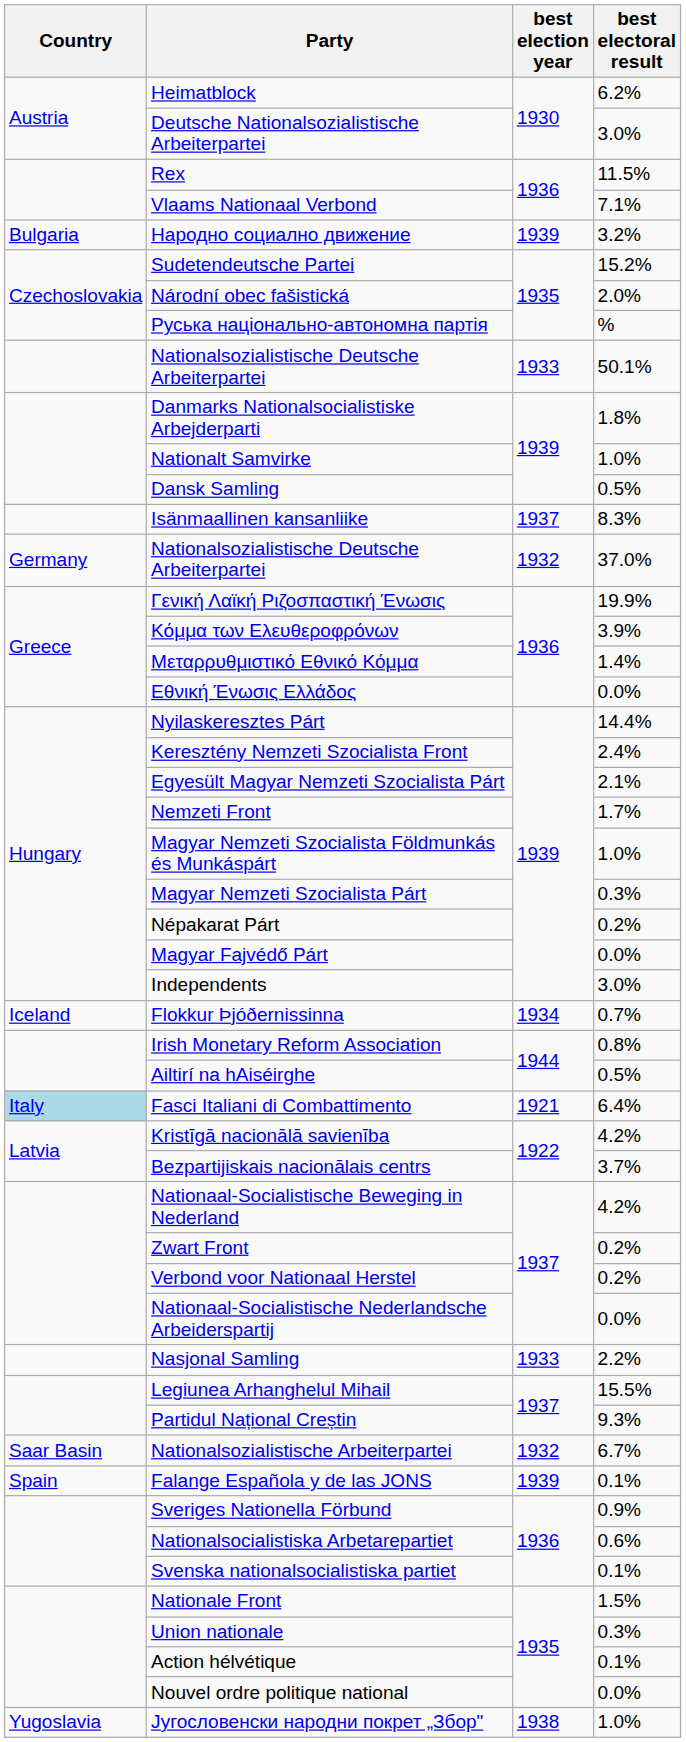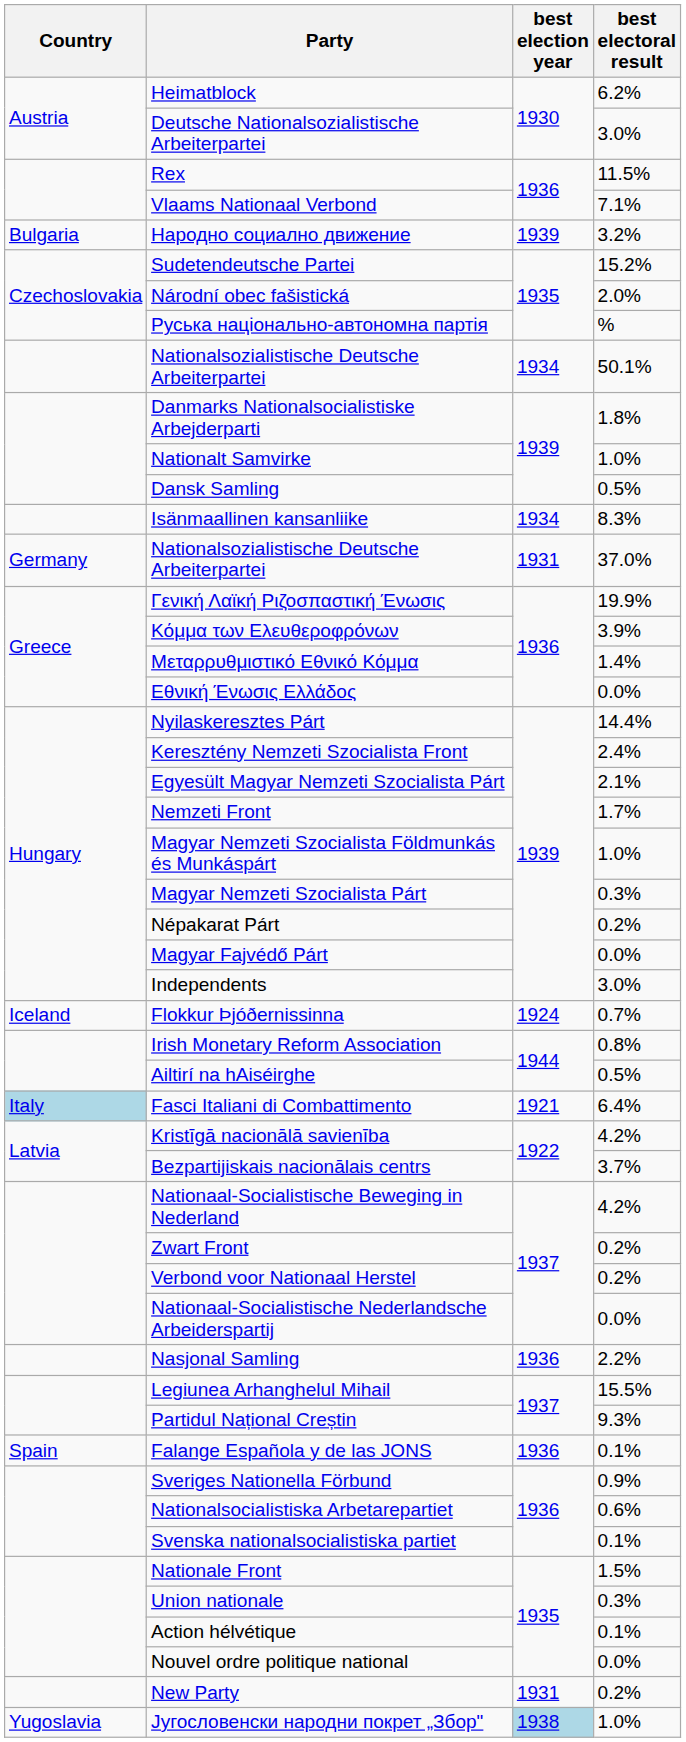 <table class="wikitable sortable">
 <tr>
 <th scope="col" style="width: 100px;">Country</th>
 <th scope="col" style="width: 300px;">Party</th>
 <th scope="col" style="width: 30px;">best election year</th>
 <th scope="col" style="width: 30px;">best electoral result</th>
 </tr>
 <tr>
 <td rowspan=2> <a href='#'>Austria</a></td>
 <td><a href='#'>Heimatblock</a></td>
 <td rowspan=2><a href='#'>1930</a></td>
 <td>6.2%</td>
 </tr>
 <tr>
 <td><a href='#'>Deutsche Nationalsozialistische Arbeiterpartei</a></td>
 <td>3.0%</td>
 </tr>
 <tr>
 <td rowspan=2></td>
 <td><a href='#'>Rex</a></td>
 <td rowspan=2><a href='#'>1936</a></td>
 <td>11.5%</td>
 </tr>
 <tr>
 <td><a href='#'>Vlaams Nationaal Verbond</a></td>
 <td>7.1%</td>
 </tr>
 <tr>
 <td> <a href='#'>Bulgaria</a></td>
 <td><a href='#'>Народно социално движение</a></td>
 <td><a href='#'>1939</a></td>
 <td>3.2%</td>
 </tr>
 <tr>
 <td rowspan=3> <a href='#'>Czechoslovakia</a></td>
 <td><a href='#'>Sudetendeutsche Partei</a></td>
 <td rowspan=3><a href='#'>1935</a></td>
 <td>15.2%</td>
 </tr>
 <tr>
 <td><a href='#'>Národní obec fašistická</a></td>
 <td>2.0%</td>
 </tr>
 <tr>
 <td><a href='#'>Руська національно-автономна партія</a></td>
 <td>%</td>
 </tr>
 <tr>
 <td></td>
 <td><a href='#'>Nationalsozialistische Deutsche Arbeiterpartei</a></td>
-<td><a href='#'>1933</a></td>
+<td><a href='#'>1934</a></td>
 <td>50.1%</td>
 </tr>
 <tr>
 <td rowspan=3></td>
 <td><a href='#'>Danmarks Nationalsocialistiske Arbejderparti</a></td>
 <td rowspan=3><a href='#'>1939</a></td>
 <td>1.8%</td>
 </tr>
 <tr>
 <td><a href='#'>Nationalt Samvirke</a></td>
 <td>1.0%</td>
 </tr>
 <tr>
 <td><a href='#'>Dansk Samling</a></td>
 <td>0.5%</td>
 </tr>
 <tr>
 <td></td>
 <td><a href='#'>Isänmaallinen kansanliike</a></td>
-<td><a href='#'>1937</a></td>
+<td><a href='#'>1934</a></td>
 <td>8.3%</td>
 </tr>
 <tr>
 <td> <a href='#'>Germany</a></td>
 <td><a href='#'>Nationalsozialistische Deutsche Arbeiterpartei</a></td>
-<td><a href='#'>1932</a></td>
+<td><a href='#'>1931</a></td>
 <td>37.0%</td>
 </tr>
 <tr>
 <td rowspan=4> <a href='#'>Greece</a></td>
 <td><a href='#'>Γενική Λαϊκή Ριζοσπαστική Ένωσις</a></td>
 <td rowspan=4><a href='#'>1936</a></td>
 <td>19.9%</td>
 </tr>
 <tr>
 <td><a href='#'>Κόμμα των Ελευθεροφρόνων</a></td>
 <td>3.9%</td>
 </tr>
 <tr>
 <td><a href='#'>Μεταρρυθμιστικό Εθνικό Κόμμα</a></td>
 <td>1.4%</td>
 </tr>
 <tr>
 <td><a href='#'>Εθνική Ένωσις Ελλάδος</a></td>
 <td>0.0%</td>
 </tr>
 <tr>
 <td rowspan=9> <a href='#'>Hungary</a></td>
 <td><a href='#'>Nyilaskeresztes Párt</a></td>
 <td rowspan=9><a href='#'>1939</a></td>
 <td>14.4%</td>
 </tr>
 <tr>
 <td><a href='#'>Keresztény Nemzeti Szocialista Front</a></td>
 <td>2.4%</td>
 </tr>
 <tr>
 <td><a href='#'>Egyesült Magyar Nemzeti Szocialista Párt</a></td>
 <td>2.1%</td>
 </tr>
 <tr>
 <td><a href='#'>Nemzeti Front</a></td>
 <td>1.7%</td>
 </tr>
 <tr>
 <td><a href='#'>Magyar Nemzeti Szocialista Földmunkás és Munkáspárt</a></td>
 <td>1.0%</td>
 </tr>
 <tr>
 <td><a href='#'>Magyar Nemzeti Szocialista Párt</a></td>
 <td>0.3%</td>
 </tr>
 <tr>
 <td>Népakarat Párt</td>
 <td>0.2%</td>
 </tr>
 <tr>
 <td><a href='#'>Magyar Fajvédő Párt</a></td>
 <td>0.0%</td>
 </tr>
 <tr>
 <td>Independents</td>
 <td>3.0%</td>
 </tr>
 <tr>
 <td> <a href='#'>Iceland</a></td>
 <td><a href='#'>Flokkur Þjóðernissinna</a></td>
-<td><a href='#'>1934</a></td>
+<td><a href='#'>1924</a></td>
 <td>0.7%</td>
 </tr>
 <tr>
 <td rowspan=2></td>
 <td><a href='#'>Irish Monetary Reform Association</a></td>
 <td rowspan=2><a href='#'>1944</a></td>
 <td>0.8%</td>
 </tr>
 <tr>
 <td><a href='#'>Ailtirí na hAiséirghe</a></td>
 <td>0.5%</td>
 </tr>
 <tr>
 <td style="background: lightblue;"> <a href='#'>Italy</a></td>
 <td><a href='#'>Fasci Italiani di Combattimento</a></td>
 <td><a href='#'>1921</a></td>
 <td>6.4%</td>
 </tr>
 <tr>
 <td rowspan=2> <a href='#'>Latvia</a></td>
 <td><a href='#'>Kristīgā nacionālā savienība</a></td>
 <td rowspan=2><a href='#'>1922</a></td>
 <td>4.2%</td>
 </tr>
 <tr>
 <td><a href='#'>Bezpartijiskais nacionālais centrs</a></td>
 <td>3.7%</td>
 </tr>
 <tr>
 <td rowspan=4></td>
 <td><a href='#'>Nationaal-Socialistische Beweging in Nederland</a></td>
 <td rowspan=4><a href='#'>1937</a></td>
 <td>4.2%</td>
 </tr>
 <tr>
 <td><a href='#'>Zwart Front</a></td>
 <td>0.2%</td>
 </tr>
 <tr>
 <td><a href='#'>Verbond voor Nationaal Herstel</a></td>
 <td>0.2%</td>
 </tr>
 <tr>
 <td><a href='#'>Nationaal-Socialistische Nederlandsche Arbeiderspartij</a></td>
 <td>0.0%</td>
 </tr>
 <tr>
 <td></td>
 <td><a href='#'>Nasjonal Samling</a></td>
-<td><a href='#'>1933</a></td>
+<td><a href='#'>1936</a></td>
 <td>2.2%</td>
 </tr>
 <tr>
 <td rowspan=2></td>
 <td><a href='#'>Legiunea Arhanghelul Mihail</a></td>
 <td rowspan=2><a href='#'>1937</a></td>
 <td>15.5%</td>
 </tr>
 <tr>
 <td><a href='#'>Partidul Național Creștin</a></td>
 <td>9.3%</td>
 </tr>
 <tr>
-<td> <a href='#'>Saar Basin</a></td>
-<td><a href='#'>Nationalsozialistische Arbeiterpartei</a></td>
-<td><a href='#'>1932</a></td>
-<td>6.7%</td>
-</tr>
-<tr>
 <td> <a href='#'>Spain</a></td>
 <td><a href='#'>Falange Española y de las JONS</a></td>
-<td><a href='#'>1939</a></td>
+<td><a href='#'>1936</a></td>
 <td>0.1%</td>
 </tr>
 <tr>
 <td rowspan=3></td>
 <td><a href='#'>Sveriges Nationella Förbund</a></td>
 <td rowspan=3><a href='#'>1936</a></td>
 <td>0.9%</td>
 </tr>
 <tr>
 <td><a href='#'>Nationalsocialistiska Arbetarepartiet</a></td>
 <td>0.6%</td>
 </tr>
 <tr>
 <td><a href='#'>Svenska nationalsocialistiska partiet</a></td>
 <td>0.1%</td>
 </tr>
 <tr>
 <td rowspan=4></td>
 <td><a href='#'>Nationale Front</a></td>
 <td rowspan=4><a href='#'>1935</a></td>
 <td>1.5%</td>
 </tr>
 <tr>
 <td><a href='#'>Union nationale</a></td>
 <td>0.3%</td>
 </tr>
 <tr>
 <td>Action hélvétique</td>
 <td>0.1%</td>
 </tr>
 <tr>
 <td>Nouvel ordre politique national</td>
 <td>0.0%</td>
 </tr>
 <tr>
+<td></td>
+<td><a href='#'>New Party</a></td>
+<td><a href='#'>1931</a></td>
+<td>0.2%</td>
+</tr>
+<tr>
 <td> <a href='#'>Yugoslavia</a></td>
 <td><a href='#'>Југословенски народни покрет „Збор"</a></td>
-<td><a href='#'>1938</a></td>
+<td style="background: lightblue;"><a href='#'>1938</a></td>
 <td>1.0%</td>
 </tr>
 </table>
